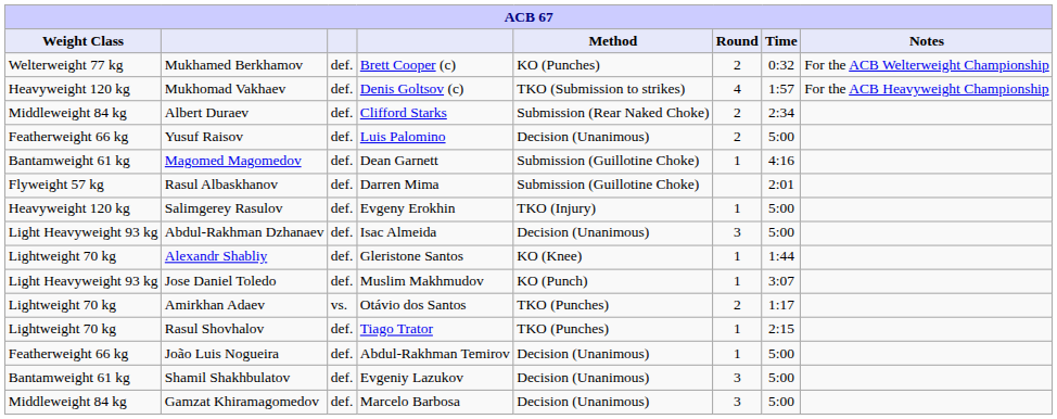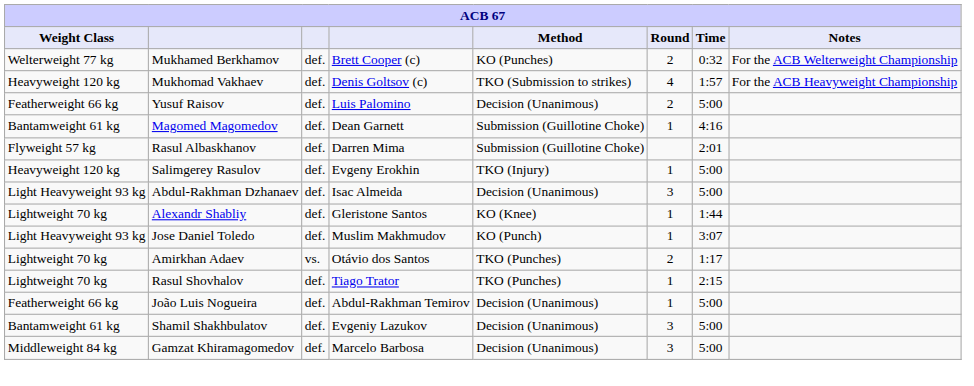 <table class="wikitable" style="font-size: 80%;">
 <tr>
 <th colspan="8" style="background-color: #ccf; color: #000080; text-align: center;"><strong>ACB 67</strong></th>
 </tr>
 <tr>
 <th colspan="1" style="background-color: #E6E8FA; color: #000000; text-align: center;">Weight Class</th>
 <th colspan="1" style="background-color: #E6E8FA; color: #000000; text-align: center;"></th>
 <th colspan="1" style="background-color: #E6E8FA; color: #000000; text-align: center;"></th>
 <th colspan="1" style="background-color: #E6E8FA; color: #000000; text-align: center;"></th>
 <th colspan="1" style="background-color: #E6E8FA; color: #000000; text-align: center;">Method</th>
 <th colspan="1" style="background-color: #E6E8FA; color: #000000; text-align: center;">Round</th>
 <th colspan="1" style="background-color: #E6E8FA; color: #000000; text-align: center;">Time</th>
 <th colspan="1" style="background-color: #E6E8FA; color: #000000; text-align: center;">Notes</th>
 </tr>
 <tr>
 <td>Welterweight 77 kg</td>
 <td> Mukhamed Berkhamov</td>
 <td>def.</td>
 <td> <a href='#'>Brett Cooper</a> (c)</td>
 <td>KO (Punches)</td>
 <td align=center>2</td>
 <td align=center>0:32</td>
 <td>For the <a href='#'>ACB Welterweight Championship</a></td>
 </tr>
 <tr>
 <td>Heavyweight 120 kg</td>
 <td> Mukhomad Vakhaev</td>
 <td>def.</td>
 <td> <a href='#'>Denis Goltsov</a> (c)</td>
 <td>TKO (Submission to strikes)</td>
 <td align=center>4</td>
 <td align=center>1:57</td>
 <td>For the <a href='#'>ACB Heavyweight Championship</a></td>
-</tr>
-<tr>
-<td>Middleweight 84 kg</td>
-<td> Albert Duraev</td>
-<td>def.</td>
-<td> <a href='#'>Clifford Starks</a></td>
-<td>Submission (Rear Naked Choke)</td>
-<td align=center>2</td>
-<td align=center>2:34</td>
-<td></td>
 </tr>
 <tr>
 <td>Featherweight 66 kg</td>
 <td> Yusuf Raisov</td>
 <td>def.</td>
 <td> <a href='#'>Luis Palomino</a></td>
 <td>Decision (Unanimous)</td>
 <td align=center>2</td>
 <td align=center>5:00</td>
 <td></td>
 </tr>
 <tr>
 <td>Bantamweight 61 kg</td>
 <td> <a href='#'>Magomed Magomedov</a></td>
 <td>def.</td>
 <td> Dean Garnett</td>
 <td>Submission (Guillotine Choke)</td>
 <td align=center>1</td>
 <td align=center>4:16</td>
 <td></td>
 </tr>
 <tr>
 <td>Flyweight 57 kg</td>
 <td> Rasul Albaskhanov</td>
 <td>def.</td>
 <td> Darren Mima</td>
 <td>Submission (Guillotine Choke)</td>
 <td align=center></td>
 <td align=center>2:01</td>
 <td></td>
 </tr>
 <tr>
 <td>Heavyweight 120 kg</td>
 <td> Salimgerey Rasulov</td>
 <td>def.</td>
 <td> Evgeny Erokhin</td>
 <td>TKO (Injury)</td>
 <td align=center>1</td>
 <td align=center>5:00</td>
 <td></td>
 </tr>
 <tr>
 <td>Light Heavyweight 93 kg</td>
 <td> Abdul-Rakhman Dzhanaev</td>
 <td>def.</td>
 <td> Isac Almeida</td>
 <td>Decision (Unanimous)</td>
 <td align=center>3</td>
 <td align=center>5:00</td>
 <td></td>
 </tr>
 <tr>
 <td>Lightweight 70 kg</td>
 <td> <a href='#'>Alexandr Shabliy</a></td>
 <td>def.</td>
 <td> Gleristone Santos</td>
 <td>KO (Knee)</td>
 <td align=center>1</td>
 <td align=center>1:44</td>
 <td></td>
 </tr>
 <tr>
 <td>Light Heavyweight 93 kg</td>
 <td> Jose Daniel Toledo</td>
 <td>def.</td>
 <td> Muslim Makhmudov</td>
 <td>KO (Punch)</td>
 <td align=center>1</td>
 <td align=center>3:07</td>
 <td></td>
 </tr>
 <tr>
 <td>Lightweight 70 kg</td>
 <td> Amirkhan Adaev</td>
 <td>vs.</td>
 <td> Otávio dos Santos</td>
 <td>TKO (Punches)</td>
 <td align=center>2</td>
 <td align=center>1:17</td>
 <td></td>
 </tr>
 <tr>
 <td>Lightweight 70 kg</td>
 <td> Rasul Shovhalov</td>
 <td>def.</td>
 <td> <a href='#'>Tiago Trator</a></td>
 <td>TKO (Punches)</td>
 <td align=center>1</td>
 <td align=center>2:15</td>
 <td></td>
 </tr>
 <tr>
 <td>Featherweight 66 kg</td>
 <td> João Luis Nogueira</td>
 <td>def.</td>
 <td> Abdul-Rakhman Temirov</td>
 <td>Decision (Unanimous)</td>
 <td align=center>1</td>
 <td align=center>5:00</td>
 <td></td>
 </tr>
 <tr>
 <td>Bantamweight 61 kg</td>
 <td> Shamil Shakhbulatov</td>
 <td>def.</td>
 <td> Evgeniy Lazukov</td>
 <td>Decision (Unanimous)</td>
 <td align=center>3</td>
 <td align=center>5:00</td>
 <td></td>
 </tr>
 <tr>
 <td>Middleweight 84 kg</td>
 <td> Gamzat Khiramagomedov</td>
 <td>def.</td>
 <td> Marcelo Barbosa</td>
 <td>Decision (Unanimous)</td>
 <td align=center>3</td>
 <td align=center>5:00</td>
 <td></td>
 </tr>
 </table>
